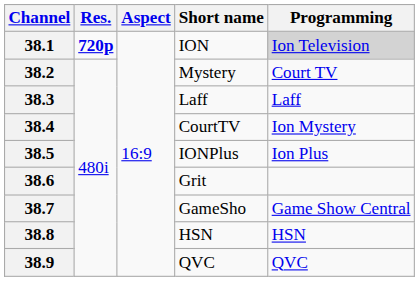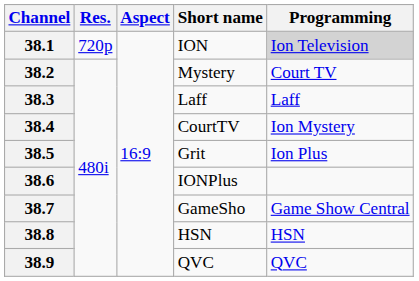 <table class="wikitable">
 <tr>
 <th scope = "col"><a href='#'>Channel</a></th>
 <th scope = "col"><a href='#'>Res.</a></th>
 <th scope = "col"><a href='#'>Aspect</a></th>
 <th scope = "col">Short name</th>
 <th scope = "col">Programming</th>
 </tr>
 <tr>
 <th scope = "row">38.1</th>
-<td><strong><a href='#'>720p</a></strong></td>
+<td><a href='#'>720p</a></td>
 <td rowspan="9"><a href='#'>16:9</a></td>
 <td>ION</td>
 <td style="background: lightgrey;"><a href='#'>Ion Television</a></td>
 </tr>
 <tr>
 <th scope = "row">38.2</th>
 <td rowspan="8"><a href='#'>480i</a></td>
 <td>Mystery</td>
 <td><a href='#'>Court TV</a></td>
 </tr>
 <tr>
 <th scope = "row">38.3</th>
 <td>Laff</td>
 <td><a href='#'>Laff</a></td>
 </tr>
 <tr>
 <th scope = "row">38.4</th>
 <td>CourtTV</td>
 <td><a href='#'>Ion Mystery</a></td>
 </tr>
 <tr>
 <th scope = "row">38.5</th>
-<td>IONPlus</td>
+<td>Grit</td>
 <td><a href='#'>Ion Plus</a></td>
 </tr>
 <tr>
 <th scope = "row">38.6</th>
-<td>Grit</td>
+<td>IONPlus</td>
 <td></td>
 </tr>
 <tr>
 <th scope = "row">38.7</th>
 <td>GameSho</td>
 <td><a href='#'>Game Show Central</a></td>
 </tr>
 <tr>
 <th scope = "row">38.8</th>
 <td>HSN</td>
 <td><a href='#'>HSN</a></td>
 </tr>
 <tr>
 <th scope = "row">38.9</th>
 <td>QVC</td>
 <td><a href='#'>QVC</a></td>
 </tr>
 </table>
